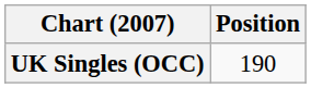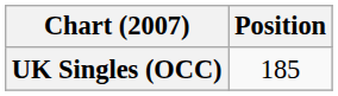 <table class="wikitable plainrowheaders" style="text-align:center">
 <tr>
 <th scope="col">Chart (2007)</th>
 <th scope="col">Position</th>
 </tr>
 <tr>
 <th scope="row">UK Singles (OCC)</th>
-<td>190</td>
+<td>185</td>
 </tr>
 </table>
